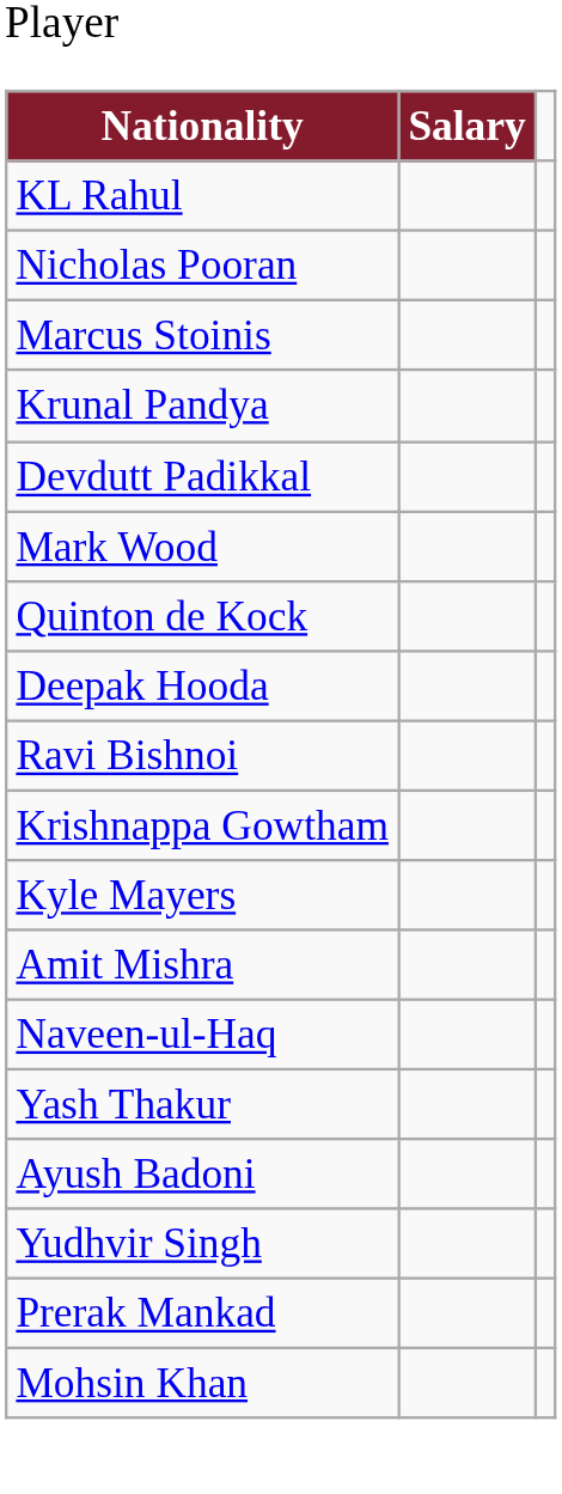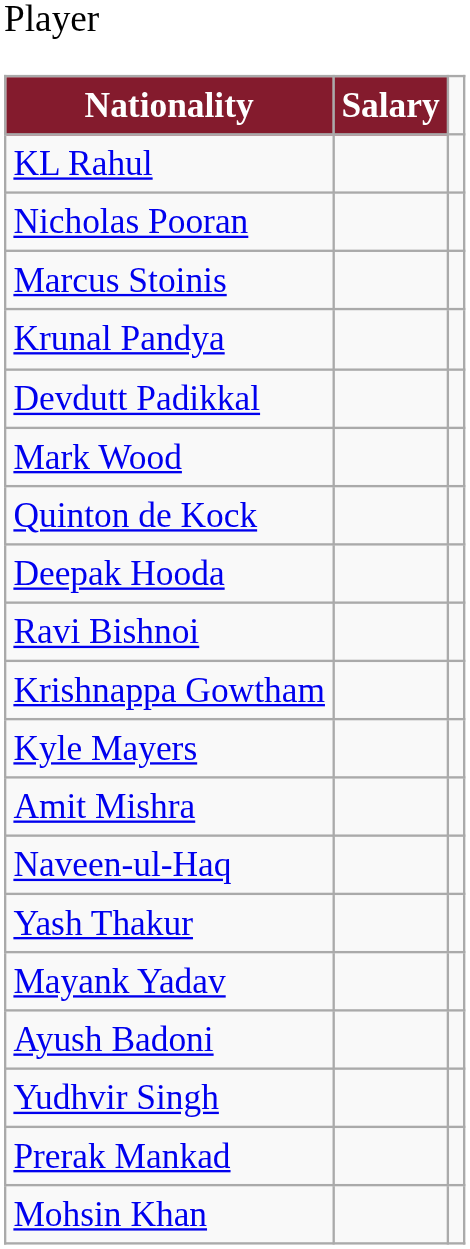 <table class="wikitable"style="font-size:95%;>
 <tr>
 <th style="background: #841B2D;color:white">Player</th>
 <th style="background: #841B2D;color:white">Nationality</th>
 <th style="background: #841B2D;color:white">Salary</th>
 </tr>
 <tr>
 <td><a href='#'>KL Rahul</a></td>
 <td></td>
 <td></td>
 </tr>
 <tr>
 <td><a href='#'>Nicholas Pooran</a></td>
 <td></td>
 <td></td>
 </tr>
 <tr>
 <td><a href='#'>Marcus Stoinis</a></td>
 <td></td>
 <td></td>
 </tr>
 <tr>
 <td><a href='#'>Krunal Pandya</a></td>
 <td></td>
 <td></td>
 </tr>
 <tr>
 <td><a href='#'>Devdutt Padikkal</a></td>
 <td></td>
 <td></td>
 </tr>
 <tr>
 <td><a href='#'>Mark Wood</a></td>
 <td></td>
 <td></td>
 </tr>
 <tr>
 <td><a href='#'>Quinton de Kock</a></td>
 <td></td>
 <td></td>
 </tr>
 <tr>
 <td><a href='#'>Deepak Hooda</a></td>
 <td></td>
 <td></td>
 </tr>
 <tr>
 <td><a href='#'>Ravi Bishnoi</a></td>
 <td></td>
 <td></td>
 </tr>
 <tr>
 <td><a href='#'>Krishnappa Gowtham</a></td>
 <td></td>
 <td></td>
 </tr>
 <tr>
 <td><a href='#'>Kyle Mayers</a></td>
 <td></td>
 <td></td>
 </tr>
 <tr>
 <td><a href='#'>Amit Mishra</a></td>
 <td></td>
 <td></td>
 </tr>
 <tr>
 <td><a href='#'>Naveen-ul-Haq</a></td>
 <td></td>
 <td></td>
 </tr>
 <tr>
 <td><a href='#'>Yash Thakur</a></td>
 <td></td>
 <td></td>
 </tr>
 <tr>
+<td><a href='#'>Mayank Yadav</a></td>
+<td></td>
+<td></td>
+</tr>
+<tr>
 <td><a href='#'>Ayush Badoni</a></td>
 <td></td>
 <td></td>
 </tr>
 <tr>
 <td><a href='#'>Yudhvir Singh</a></td>
 <td></td>
 <td></td>
 </tr>
 <tr>
 <td><a href='#'>Prerak Mankad</a></td>
 <td></td>
 <td></td>
 </tr>
 <tr>
 <td><a href='#'>Mohsin Khan</a></td>
 <td></td>
 <td></td>
 </tr>
 </table>
